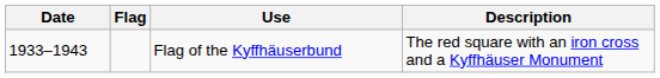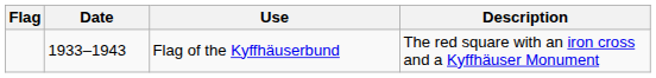 <table class="wikitable">
 <tr>
+<th>Flag</th>
 <th style="width:100px">Date</th>
-<th>Flag</th>
 <th style="width:250px">Use</th>
 <th style="width:250px">Description</th>
 </tr>
 <tr>
+<td></td>
 <td>1933–1943</td>
-<td></td>
 <td>Flag of the <a href='#'>Kyffhäuserbund</a></td>
 <td>The red square with an <a href='#'>iron cross</a> and a <a href='#'>Kyffhäuser Monument</a></td>
 </tr>
 </table>
